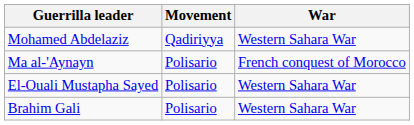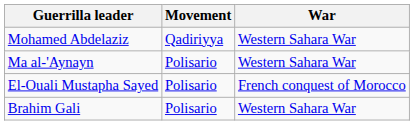 <table class="wikitable">
 <tr>
 <th>Guerrilla leader</th>
 <th>Movement</th>
 <th>War</th>
 </tr>
 <tr>
 <td><a href='#'>Mohamed Abdelaziz</a></td>
 <td><a href='#'>Qadiriyya</a></td>
 <td><a href='#'>Western Sahara War</a></td>
 </tr>
 <tr>
 <td><a href='#'>Ma al-'Aynayn</a></td>
 <td><a href='#'>Polisario</a></td>
-<td><a href='#'>French conquest of Morocco</a></td>
+<td><a href='#'>Western Sahara War</a></td>
 </tr>
 <tr>
 <td><a href='#'>El-Ouali Mustapha Sayed</a></td>
 <td><a href='#'>Polisario</a></td>
-<td><a href='#'>Western Sahara War</a></td>
+<td><a href='#'>French conquest of Morocco</a></td>
 </tr>
 <tr>
 <td><a href='#'>Brahim Gali</a></td>
 <td><a href='#'>Polisario</a></td>
 <td><a href='#'>Western Sahara War</a></td>
 </tr>
 </table>
